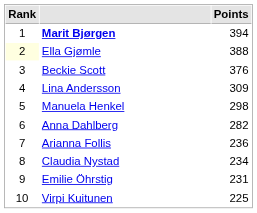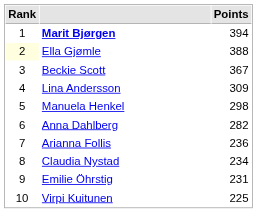 <table cellspacing="1" cellpadding="3" style="border:1px solid #AAAAAA;font-size:86%">
 <tr style="background-color: #E4E4E4;">
 <th style="border-bottom:1px solid #AAAAAA" width=10>Rank</th>
 <th style="border-bottom:1px solid #AAAAAA" width=200></th>
 <th style="border-bottom:1px solid #AAAAAA" width=20 align=right>Points</th>
 </tr>
 <tr>
 <td align="center">1</td>
 <td> <strong><a href='#'>Marit Bjørgen</a></strong></td>
 <td align="right">394</td>
 </tr>
 <tr>
 <td align="center" style="background: lightyellow;">2</td>
 <td> <a href='#'>Ella Gjømle</a></td>
 <td align="right">388</td>
 </tr>
 <tr>
 <td align="center">3</td>
 <td> <a href='#'>Beckie Scott</a></td>
-<td align="right">376</td>
+<td align="right">367</td>
 </tr>
 <tr>
 <td align="center">4</td>
 <td> <a href='#'>Lina Andersson</a></td>
 <td align="right">309</td>
 </tr>
 <tr>
 <td align="center">5</td>
 <td> <a href='#'>Manuela Henkel</a></td>
 <td align="right">298</td>
 </tr>
 <tr>
 <td align="center">6</td>
 <td> <a href='#'>Anna Dahlberg</a></td>
 <td align="right">282</td>
 </tr>
 <tr>
 <td align="center">7</td>
 <td> <a href='#'>Arianna Follis</a></td>
 <td align="right">236</td>
 </tr>
 <tr>
 <td align="center">8</td>
 <td> <a href='#'>Claudia Nystad</a></td>
 <td align="right">234</td>
 </tr>
 <tr>
 <td align="center">9</td>
 <td> <a href='#'>Emilie Öhrstig</a></td>
 <td align="right">231</td>
 </tr>
 <tr>
 <td align="center">10</td>
 <td> <a href='#'>Virpi Kuitunen</a></td>
 <td align="right">225</td>
 </tr>
 </table>
